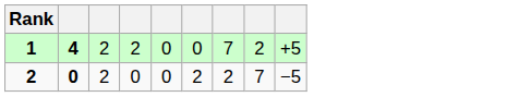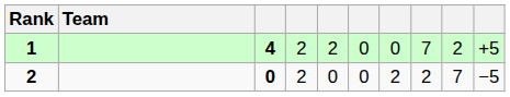 <table class="wikitable" style="text-align: center;">
 <tr>
 <th width=30>Rank</th>
+<th style="width:165px; text-align:left;">Team</th>
 <th width=20></th>
 <th width=20></th>
 <th width=20></th>
 <th width=20></th>
 <th width=20></th>
 <th width=20></th>
 <th width=20></th>
 <th width=20></th>
 </tr>
 <tr style="background:#cfc;">
 <td><strong>1</strong></td>
+<td style="text-align:left;"></td>
 <td><strong>4</strong></td>
 <td>2</td>
 <td>2</td>
 <td>0</td>
 <td>0</td>
 <td>7</td>
 <td>2</td>
 <td>+5</td>
 </tr>
 <tr>
 <td><strong>2</strong></td>
+<td style="text-align:left;"></td>
 <td><strong>0</strong></td>
 <td>2</td>
 <td>0</td>
 <td>0</td>
 <td>2</td>
 <td>2</td>
 <td>7</td>
 <td>−5</td>
 </tr>
 </table>
